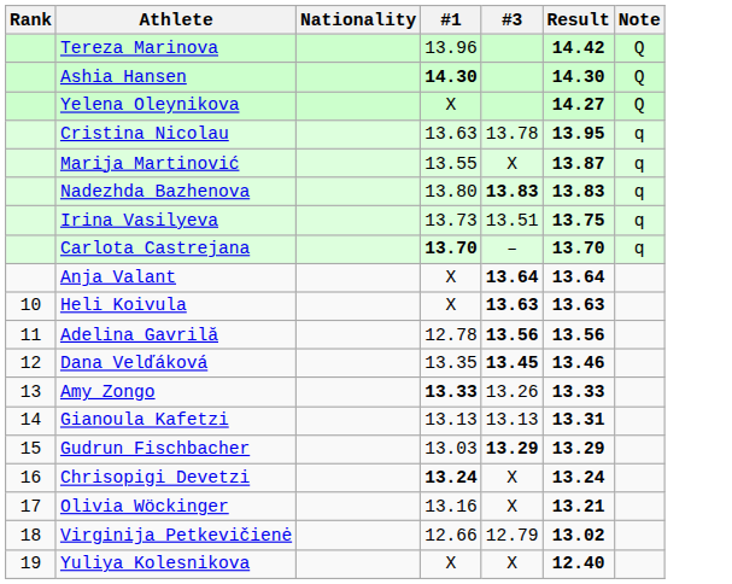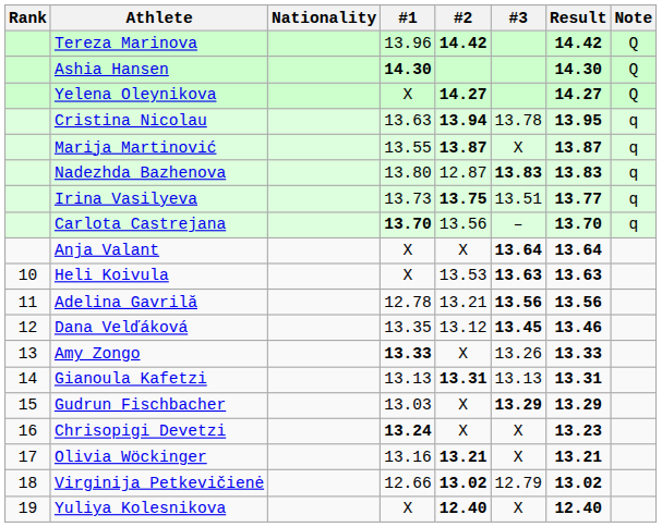 <table class="wikitable sortable" style="text-align:center">
 <tr>
 <th>Rank</th>
 <th>Athlete</th>
 <th>Nationality</th>
 <th>#1</th>
+<th>#2</th>
 <th>#3</th>
 <th>Result</th>
 <th>Note</th>
 </tr>
 <tr bgcolor=ccffcc>
 <td></td>
 <td align=left><a href='#'>Tereza Marinova</a></td>
 <td align=left></td>
 <td>13.96</td>
+<td><strong>14.42</strong></td>
 <td></td>
 <td><strong>14.42</strong></td>
 <td>Q</td>
 </tr>
 <tr bgcolor=ccffcc>
 <td></td>
 <td align=left><a href='#'>Ashia Hansen</a></td>
 <td align=left></td>
 <td><strong>14.30</strong></td>
 <td></td>
+<td></td>
 <td><strong>14.30</strong></td>
 <td>Q</td>
 </tr>
 <tr bgcolor=ccffcc>
 <td></td>
 <td align=left><a href='#'>Yelena Oleynikova</a></td>
 <td align=left></td>
 <td>X</td>
+<td><strong>14.27</strong></td>
 <td></td>
 <td><strong>14.27</strong></td>
 <td>Q</td>
 </tr>
 <tr bgcolor=ddffdd>
 <td></td>
 <td align=left><a href='#'>Cristina Nicolau</a></td>
 <td align=left></td>
 <td>13.63</td>
+<td><strong>13.94</strong></td>
 <td>13.78</td>
 <td><strong>13.95</strong></td>
 <td>q</td>
 </tr>
 <tr bgcolor=ddffdd>
 <td></td>
 <td align=left><a href='#'>Marija Martinović</a></td>
 <td align=left></td>
 <td>13.55</td>
+<td><strong>13.87</strong></td>
 <td>X</td>
 <td><strong>13.87</strong></td>
 <td>q</td>
 </tr>
 <tr bgcolor=ddffdd>
 <td></td>
 <td align=left><a href='#'>Nadezhda Bazhenova</a></td>
 <td align=left></td>
 <td>13.80</td>
+<td>12.87</td>
 <td><strong>13.83</strong></td>
 <td><strong>13.83</strong></td>
 <td>q</td>
 </tr>
 <tr bgcolor=ddffdd>
 <td></td>
 <td align=left><a href='#'>Irina Vasilyeva</a></td>
 <td align=left></td>
 <td>13.73</td>
+<td><strong>13.75</strong></td>
 <td>13.51</td>
-<td><strong>13.75</strong></td>
+<td><strong>13.77</strong></td>
 <td>q</td>
 </tr>
 <tr bgcolor=ddffdd>
 <td></td>
 <td align=left><a href='#'>Carlota Castrejana</a></td>
 <td align=left></td>
 <td><strong>13.70</strong></td>
+<td>13.56</td>
 <td>–</td>
 <td><strong>13.70</strong></td>
 <td>q</td>
 </tr>
 <tr>
 <td></td>
 <td align=left><a href='#'>Anja Valant</a></td>
 <td align=left></td>
+<td>X</td>
 <td>X</td>
 <td><strong>13.64</strong></td>
 <td><strong>13.64</strong></td>
 <td></td>
 </tr>
 <tr>
 <td>10</td>
 <td align=left><a href='#'>Heli Koivula</a></td>
 <td align=left></td>
 <td>X</td>
+<td>13.53</td>
 <td><strong>13.63</strong></td>
 <td><strong>13.63</strong></td>
 <td></td>
 </tr>
 <tr>
 <td>11</td>
 <td align=left><a href='#'>Adelina Gavrilă</a></td>
 <td align=left></td>
 <td>12.78</td>
+<td>13.21</td>
 <td><strong>13.56</strong></td>
 <td><strong>13.56</strong></td>
 <td></td>
 </tr>
 <tr>
 <td>12</td>
 <td align=left><a href='#'>Dana Velďáková</a></td>
 <td align=left></td>
 <td>13.35</td>
+<td>13.12</td>
 <td><strong>13.45</strong></td>
 <td><strong>13.46</strong></td>
 <td></td>
 </tr>
 <tr>
 <td>13</td>
 <td align=left><a href='#'>Amy Zongo</a></td>
 <td align=left></td>
 <td><strong>13.33</strong></td>
+<td>X</td>
 <td>13.26</td>
 <td><strong>13.33</strong></td>
 <td></td>
 </tr>
 <tr>
 <td>14</td>
 <td align=left><a href='#'>Gianoula Kafetzi</a></td>
 <td align=left></td>
 <td>13.13</td>
+<td><strong>13.31</strong></td>
 <td>13.13</td>
 <td><strong>13.31</strong></td>
 <td></td>
 </tr>
 <tr>
 <td>15</td>
 <td align=left><a href='#'>Gudrun Fischbacher</a></td>
 <td align=left></td>
 <td>13.03</td>
+<td>X</td>
 <td><strong>13.29</strong></td>
 <td><strong>13.29</strong></td>
 <td></td>
 </tr>
 <tr>
 <td>16</td>
 <td align=left><a href='#'>Chrisopigi Devetzi</a></td>
 <td align=left></td>
 <td><strong>13.24</strong></td>
 <td>X</td>
-<td><strong>13.24</strong></td>
+<td>X</td>
+<td><strong>13.23</strong></td>
 <td></td>
 </tr>
 <tr>
 <td>17</td>
 <td align=left><a href='#'>Olivia Wöckinger</a></td>
 <td align=left></td>
 <td>13.16</td>
+<td><strong>13.21</strong></td>
 <td>X</td>
 <td><strong>13.21</strong></td>
 <td></td>
 </tr>
 <tr>
 <td>18</td>
 <td align=left><a href='#'>Virginija Petkevičienė</a></td>
 <td align=left></td>
 <td>12.66</td>
+<td><strong>13.02</strong></td>
 <td>12.79</td>
 <td><strong>13.02</strong></td>
 <td></td>
 </tr>
 <tr>
 <td>19</td>
 <td align=left><a href='#'>Yuliya Kolesnikova</a></td>
 <td align=left></td>
 <td>X</td>
+<td><strong>12.40</strong></td>
 <td>X</td>
 <td><strong>12.40</strong></td>
 <td></td>
 </tr>
 </table>
